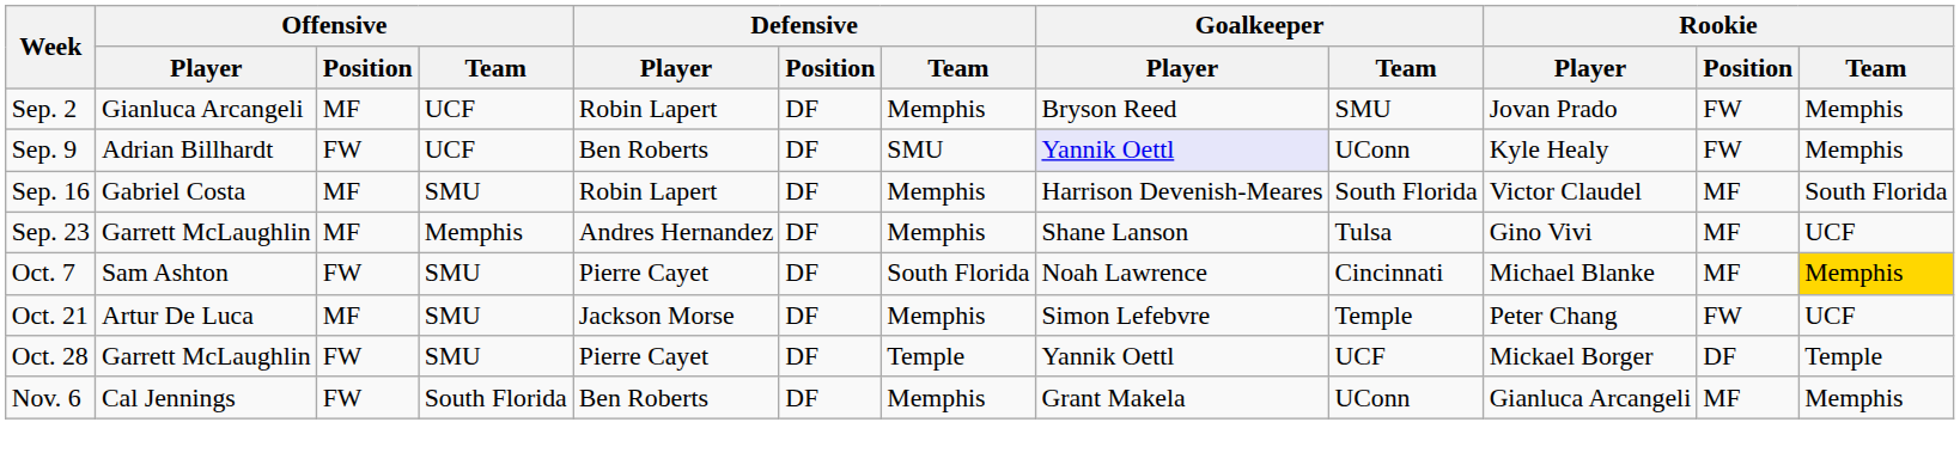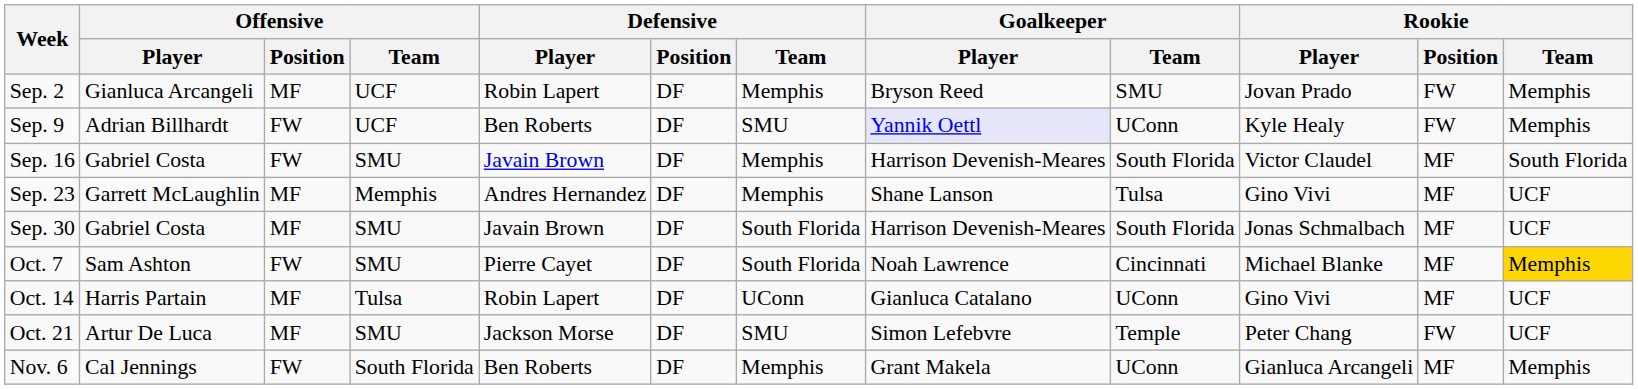 <table class="wikitable">
 <tr>
 <th rowspan="2">Week</th>
 <th colspan="3">Offensive</th>
 <th colspan="3">Defensive</th>
 <th colspan="2">Goalkeeper</th>
 <th colspan="3">Rookie</th>
 </tr>
 <tr>
 <th>Player</th>
 <th>Position</th>
 <th>Team</th>
 <th>Player</th>
 <th>Position</th>
 <th>Team</th>
 <th>Player</th>
 <th>Team</th>
 <th>Player</th>
 <th>Position</th>
 <th>Team</th>
 </tr>
 <tr>
 <td>Sep. 2</td>
 <td>Gianluca Arcangeli</td>
 <td>MF</td>
 <td>UCF</td>
 <td>Robin Lapert</td>
 <td>DF</td>
 <td>Memphis</td>
 <td>Bryson Reed</td>
 <td>SMU</td>
 <td>Jovan Prado</td>
 <td>FW</td>
 <td>Memphis</td>
 </tr>
 <tr>
 <td>Sep. 9</td>
 <td>Adrian Billhardt</td>
 <td>FW</td>
 <td>UCF</td>
 <td>Ben Roberts</td>
 <td>DF</td>
 <td>SMU</td>
 <td style="background: lavender;"><a href='#'>Yannik Oettl</a></td>
 <td>UConn</td>
 <td>Kyle Healy</td>
 <td>FW</td>
 <td>Memphis</td>
 </tr>
 <tr>
 <td>Sep. 16</td>
 <td>Gabriel Costa</td>
-<td>MF</td>
+<td>FW</td>
 <td>SMU</td>
-<td>Robin Lapert</td>
+<td><a href='#'>Javain Brown</a></td>
 <td>DF</td>
 <td>Memphis</td>
 <td>Harrison Devenish-Meares</td>
 <td>South Florida</td>
 <td>Victor Claudel</td>
 <td>MF</td>
 <td>South Florida</td>
 </tr>
 <tr>
 <td>Sep. 23</td>
 <td>Garrett McLaughlin</td>
 <td>MF</td>
 <td>Memphis</td>
 <td>Andres Hernandez</td>
 <td>DF</td>
 <td>Memphis</td>
 <td>Shane Lanson</td>
 <td>Tulsa</td>
 <td>Gino Vivi</td>
 <td>MF</td>
 <td>UCF</td>
 </tr>
 <tr>
+<td>Sep. 30</td>
+<td>Gabriel Costa</td>
+<td>MF</td>
+<td>SMU</td>
+<td>Javain Brown</td>
+<td>DF</td>
+<td>South Florida</td>
+<td>Harrison Devenish-Meares</td>
+<td>South Florida</td>
+<td>Jonas Schmalbach</td>
+<td>MF</td>
+<td>UCF</td>
+</tr>
+<tr>
 <td>Oct. 7</td>
 <td>Sam Ashton</td>
 <td>FW</td>
 <td>SMU</td>
 <td>Pierre Cayet</td>
 <td>DF</td>
 <td>South Florida</td>
 <td>Noah Lawrence</td>
 <td>Cincinnati</td>
 <td>Michael Blanke</td>
 <td>MF</td>
 <td style="background: gold;">Memphis</td>
 </tr>
 <tr>
+<td>Oct. 14</td>
+<td>Harris Partain</td>
+<td>MF</td>
+<td>Tulsa</td>
+<td>Robin Lapert</td>
+<td>DF</td>
+<td>UConn</td>
+<td>Gianluca Catalano</td>
+<td>UConn</td>
+<td>Gino Vivi</td>
+<td>MF</td>
+<td>UCF</td>
+</tr>
+<tr>
 <td>Oct. 21</td>
 <td>Artur De Luca</td>
 <td>MF</td>
 <td>SMU</td>
 <td>Jackson Morse</td>
 <td>DF</td>
-<td>Memphis</td>
+<td>SMU</td>
 <td>Simon Lefebvre</td>
 <td>Temple</td>
 <td>Peter Chang</td>
 <td>FW</td>
 <td>UCF</td>
-</tr>
-<tr>
-<td>Oct. 28</td>
-<td>Garrett McLaughlin</td>
-<td>FW</td>
-<td>SMU</td>
-<td>Pierre Cayet</td>
-<td>DF</td>
-<td>Temple</td>
-<td>Yannik Oettl</td>
-<td>UCF</td>
-<td>Mickael Borger</td>
-<td>DF</td>
-<td>Temple</td>
 </tr>
 <tr>
 <td>Nov. 6</td>
 <td>Cal Jennings</td>
 <td>FW</td>
 <td>South Florida</td>
 <td>Ben Roberts</td>
 <td>DF</td>
 <td>Memphis</td>
 <td>Grant Makela</td>
 <td>UConn</td>
 <td>Gianluca Arcangeli</td>
 <td>MF</td>
 <td>Memphis</td>
 </tr>
 </table>
